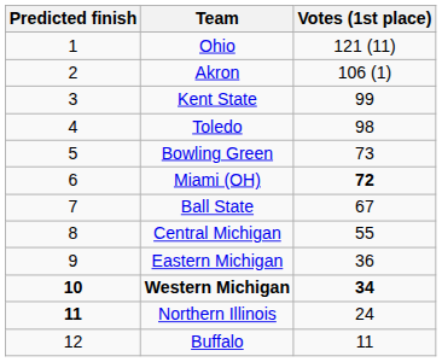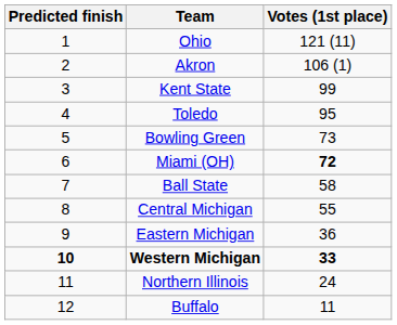 <table class="wikitable" border="1">
 <tr align=center>
 <th style=>Predicted finish</th>
 <th style=>Team</th>
 <th style=>Votes (1st place)</th>
 </tr>
 <tr align="center">
 <td>1</td>
 <td><a href='#'>Ohio</a></td>
 <td>121 (11)</td>
 </tr>
 <tr align="center">
 <td>2</td>
 <td><a href='#'>Akron</a></td>
 <td>106 (1)</td>
 </tr>
 <tr align="center">
 <td>3</td>
 <td><a href='#'>Kent State</a></td>
 <td>99</td>
 </tr>
 <tr align="center">
 <td>4</td>
 <td><a href='#'>Toledo</a></td>
-<td>98</td>
+<td>95</td>
 </tr>
 <tr align="center">
 <td>5</td>
 <td><a href='#'>Bowling Green</a></td>
 <td>73</td>
 </tr>
 <tr align="center">
 <td>6</td>
 <td><a href='#'>Miami (OH)</a></td>
 <td><strong>72</strong></td>
 </tr>
 <tr align="center">
 <td>7</td>
 <td><a href='#'>Ball State</a></td>
-<td>67</td>
+<td>58</td>
 </tr>
 <tr align="center">
 <td>8</td>
 <td><a href='#'>Central Michigan</a></td>
 <td>55</td>
 </tr>
 <tr align="center">
 <td>9</td>
 <td><a href='#'>Eastern Michigan</a></td>
 <td>36</td>
 </tr>
 <tr align="center">
 <td><strong>10</strong></td>
 <td><strong>Western Michigan</strong></td>
-<td><strong>34</strong></td>
+<td><strong>33</strong></td>
 </tr>
 <tr align="center">
-<td><strong>11</strong></td>
+<td>11</td>
 <td><a href='#'>Northern Illinois</a></td>
 <td>24</td>
 </tr>
 <tr align="center">
 <td>12</td>
 <td><a href='#'>Buffalo</a></td>
 <td>11</td>
 </tr>
 </table>
